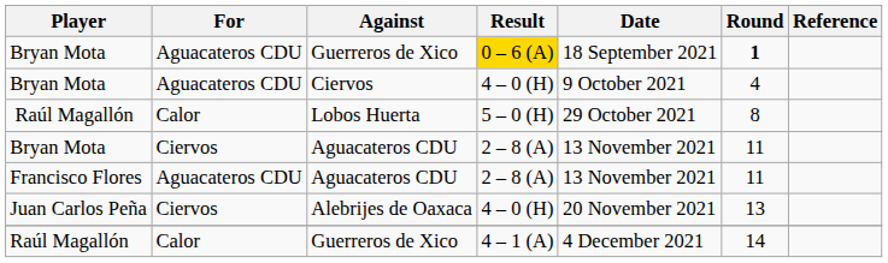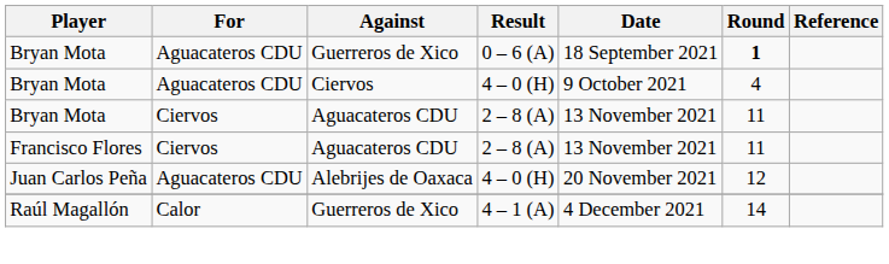 <table class="wikitable sortable">
 <tr>
 <th>Player</th>
 <th>For</th>
 <th>Against</th>
 <th>Result</th>
 <th>Date</th>
 <th>Round</th>
 <th>Reference</th>
 </tr>
 <tr>
 <td> Bryan Mota</td>
 <td>Aguacateros CDU</td>
 <td>Guerreros de Xico</td>
-<td align=center style="background: gold;">0 – 6 (A)</td>
+<td align=center>0 – 6 (A)</td>
 <td>18 September 2021</td>
 <td align=center><strong>1</strong></td>
 <td align=center></td>
 </tr>
 <tr>
 <td> Bryan Mota</td>
 <td>Aguacateros CDU</td>
 <td>Ciervos</td>
 <td align=center>4 – 0 (H)</td>
 <td>9 October 2021</td>
 <td align=center>4</td>
 <td align=center></td>
 </tr>
 <tr>
-<td> Raúl Magallón</td>
-<td>Calor</td>
-<td>Lobos Huerta</td>
-<td align=center>5 – 0 (H)</td>
-<td>29 October 2021</td>
-<td align=center>8</td>
-<td align=center></td>
-</tr>
-<tr>
 <td> Bryan Mota</td>
 <td>Ciervos</td>
 <td>Aguacateros CDU</td>
 <td align=center>2 – 8 (A)</td>
 <td>13 November 2021</td>
 <td align=center>11</td>
 <td align=center></td>
 </tr>
 <tr>
 <td> Francisco Flores</td>
-<td>Aguacateros CDU</td>
+<td>Ciervos</td>
 <td>Aguacateros CDU</td>
 <td align=center>2 – 8 (A)</td>
 <td>13 November 2021</td>
 <td align=center>11</td>
 <td align=center></td>
 </tr>
 <tr>
 <td> Juan Carlos Peña</td>
-<td>Ciervos</td>
+<td>Aguacateros CDU</td>
 <td>Alebrijes de Oaxaca</td>
 <td align=center>4 – 0 (H)</td>
 <td>20 November 2021</td>
-<td align=center>13</td>
+<td align=center>12</td>
 <td align=center></td>
 </tr>
 <tr>
 </tr>
 <tr>
 <td> Raúl Magallón</td>
 <td>Calor</td>
 <td>Guerreros de Xico</td>
 <td align=center>4 – 1 (A)</td>
 <td>4 December 2021</td>
 <td align=center>14</td>
 <td align=center></td>
 </tr>
 </table>
